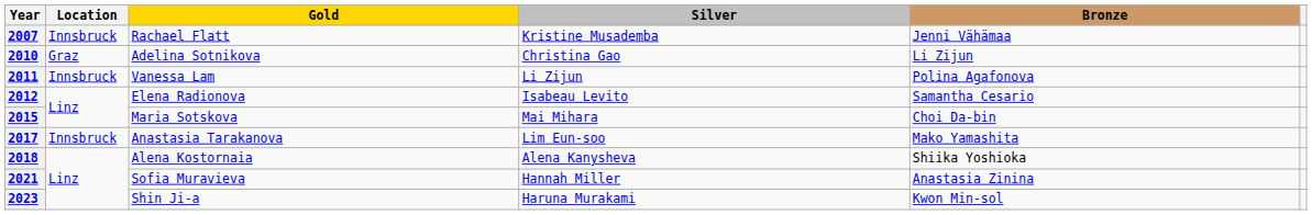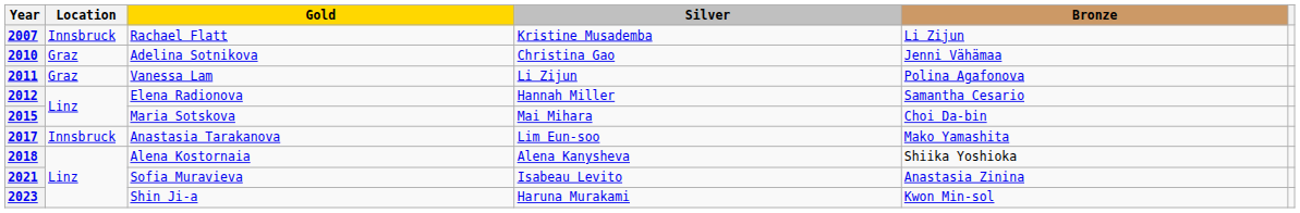 <table class="wikitable unsortable" style="text-align:left; width:85%">
 <tr>
 <th scope="col" style="text-align:center">Year</th>
 <th scope="col" style="text-align:center">Location</th>
 <td scope="col" style="text-align:center; width:30%; background:gold"><strong>Gold</strong></td>
 <td scope="col" style="text-align:center; width:30%; background:silver"><strong>Silver</strong></td>
 <td scope="col" style="text-align:center; width:30%; background:#c96"><strong>Bronze</strong></td>
 <th scope="col" style="text-align:center"></th>
 </tr>
 <tr>
 <th scope="row" style="text-align:left"><a href='#'>2007</a></th>
 <td><a href='#'>Innsbruck</a></td>
 <td> <a href='#'>Rachael Flatt</a></td>
 <td> <a href='#'>Kristine Musademba</a></td>
-<td> <a href='#'>Jenni Vähämaa</a></td>
+<td> <a href='#'>Li Zijun</a></td>
 <td></td>
 </tr>
 <tr>
 <th scope="row" style="text-align:left"><a href='#'>2010</a></th>
 <td><a href='#'>Graz</a></td>
 <td> <a href='#'>Adelina Sotnikova</a></td>
 <td> <a href='#'>Christina Gao</a></td>
-<td> <a href='#'>Li Zijun</a></td>
+<td> <a href='#'>Jenni Vähämaa</a></td>
 <td></td>
 </tr>
 <tr>
 <th scope="row" style="text-align:left"><a href='#'>2011</a></th>
-<td><a href='#'>Innsbruck</a></td>
+<td><a href='#'>Graz</a></td>
 <td> <a href='#'>Vanessa Lam</a></td>
 <td> <a href='#'>Li Zijun</a></td>
 <td> <a href='#'>Polina Agafonova</a></td>
 <td></td>
 </tr>
 <tr>
 <th scope="row" style="text-align:left"><a href='#'>2012</a></th>
 <td rowspan="2"><a href='#'>Linz</a></td>
 <td> <a href='#'>Elena Radionova</a></td>
-<td> <a href='#'>Isabeau Levito</a></td>
+<td> <a href='#'>Hannah Miller</a></td>
 <td> <a href='#'>Samantha Cesario</a></td>
 <td></td>
 </tr>
 <tr>
 <th scope="row" style="text-align:left"><a href='#'>2015</a></th>
 <td> <a href='#'>Maria Sotskova</a></td>
 <td> <a href='#'>Mai Mihara</a></td>
 <td> <a href='#'>Choi Da-bin</a></td>
 <td></td>
 </tr>
 <tr>
 <th scope="row" style="text-align:left"><a href='#'>2017</a></th>
 <td><a href='#'>Innsbruck</a></td>
 <td> <a href='#'>Anastasia Tarakanova</a></td>
 <td> <a href='#'>Lim Eun-soo</a></td>
 <td> <a href='#'>Mako Yamashita</a></td>
 <td></td>
 </tr>
 <tr>
 <th scope="row" style="text-align:left"><a href='#'>2018</a></th>
 <td rowspan="3"><a href='#'>Linz</a></td>
 <td> <a href='#'>Alena Kostornaia</a></td>
 <td> <a href='#'>Alena Kanysheva</a></td>
 <td> Shiika Yoshioka</td>
 <td></td>
 </tr>
 <tr>
 <th scope="row" style="text-align:left"><a href='#'>2021</a></th>
 <td> <a href='#'>Sofia Muravieva</a></td>
-<td> <a href='#'>Hannah Miller</a></td>
+<td> <a href='#'>Isabeau Levito</a></td>
 <td> <a href='#'>Anastasia Zinina</a></td>
 <td></td>
 </tr>
 <tr>
 <th scope="row" style="text-align:left"><a href='#'>2023</a></th>
 <td> <a href='#'>Shin Ji-a</a></td>
 <td> <a href='#'>Haruna Murakami</a></td>
 <td> <a href='#'>Kwon Min-sol</a></td>
 <td></td>
 </tr>
 </table>
